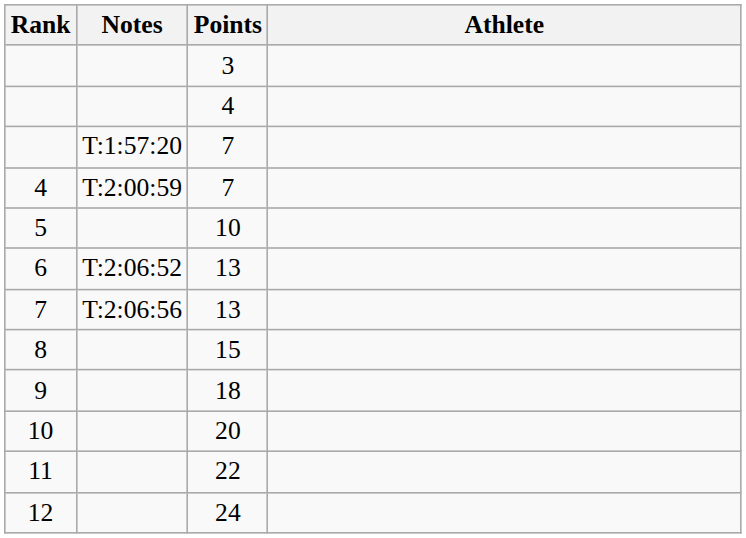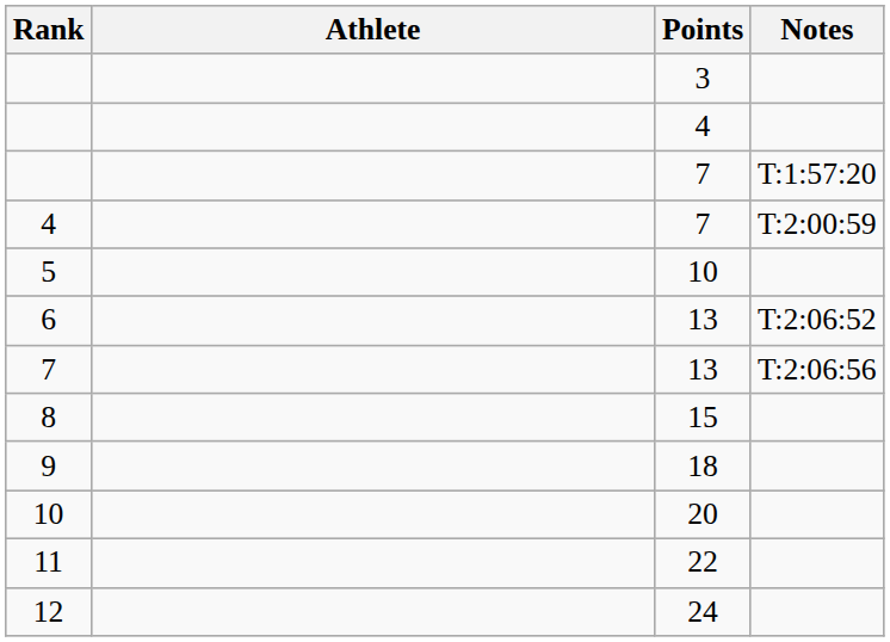 <table class="wikitable" style="text-align:center">
 <tr>
 <th>Rank</th>
+<th Style="width:18em">Athlete</th>
+<th>Points</th>
 <th>Notes</th>
-<th>Points</th>
-<th Style="width:18em">Athlete</th>
 </tr>
 <tr>
 <td></td>
+<td style="text-align:left"><br></td>
+<td>3</td>
 <td></td>
-<td>3</td>
-<td style="text-align:left"><br></td>
 </tr>
 <tr>
 <td></td>
+<td style="text-align:left"><br></td>
+<td>4</td>
 <td></td>
-<td>4</td>
-<td style="text-align:left"><br></td>
 </tr>
 <tr>
 <td></td>
+<td style="text-align:left"><br></td>
+<td>7</td>
 <td>T:1:57:20</td>
-<td>7</td>
-<td style="text-align:left"><br></td>
 </tr>
 <tr>
 <td>4</td>
+<td style="text-align:left"><br></td>
+<td>7</td>
 <td>T:2:00:59</td>
-<td>7</td>
-<td style="text-align:left"><br></td>
 </tr>
 <tr>
 <td>5</td>
+<td style="text-align:left"><br></td>
+<td>10</td>
 <td></td>
-<td>10</td>
-<td style="text-align:left"><br></td>
 </tr>
 <tr>
 <td>6</td>
+<td style="text-align:left"><br></td>
+<td>13</td>
 <td>T:2:06:52</td>
-<td>13</td>
-<td style="text-align:left"><br></td>
 </tr>
 <tr>
 <td>7</td>
+<td style="text-align:left"><br></td>
+<td>13</td>
 <td>T:2:06:56</td>
-<td>13</td>
-<td style="text-align:left"><br></td>
 </tr>
 <tr>
 <td>8</td>
+<td style="text-align:left"><br></td>
+<td>15</td>
 <td></td>
-<td>15</td>
-<td style="text-align:left"><br></td>
 </tr>
 <tr>
 <td>9</td>
+<td style="text-align:left"><br></td>
+<td>18</td>
 <td></td>
-<td>18</td>
-<td style="text-align:left"><br></td>
 </tr>
 <tr>
 <td>10</td>
+<td style="text-align:left"><br></td>
+<td>20</td>
 <td></td>
-<td>20</td>
-<td style="text-align:left"><br></td>
 </tr>
 <tr>
 <td>11</td>
+<td style="text-align:left"><br></td>
+<td>22</td>
 <td></td>
-<td>22</td>
-<td style="text-align:left"><br></td>
 </tr>
 <tr>
 <td>12</td>
+<td style="text-align:left"><br></td>
+<td>24</td>
 <td></td>
-<td>24</td>
-<td style="text-align:left"><br></td>
 </tr>
 </table>
